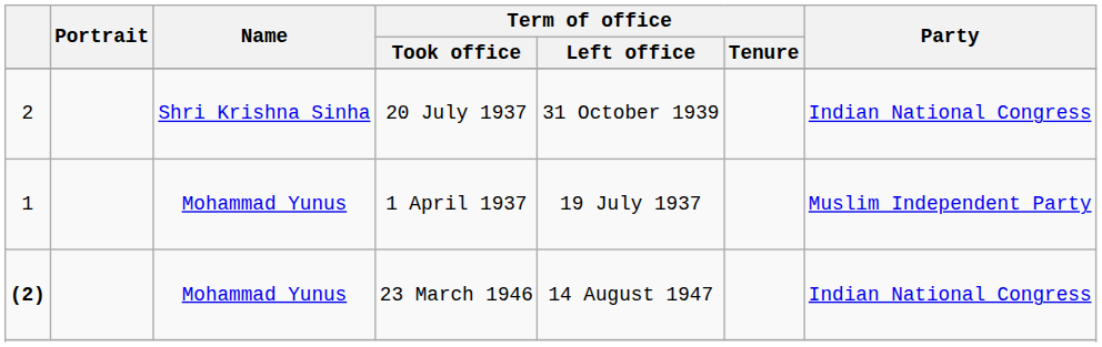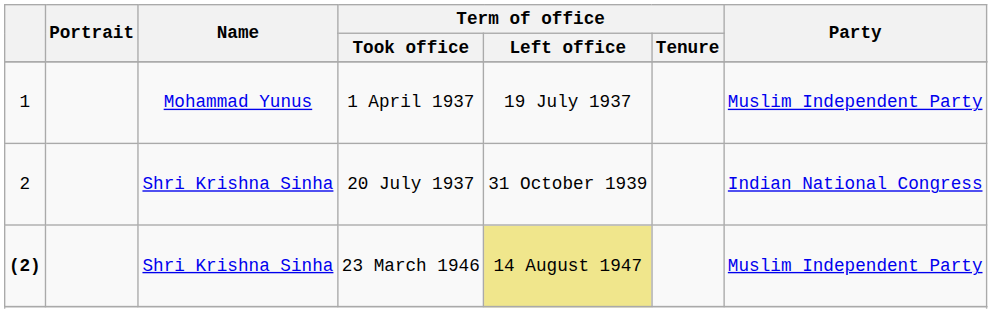 <table class="wikitable sortable">
 <tr>
 <th rowspan="2"></th>
 <th rowspan="2">Portrait</th>
 <th rowspan="2">Name</th>
 <th colspan="3">Term of office</th>
 <th rowspan="2">Party</th>
 </tr>
 <tr>
 <th>Took office</th>
 <th>Left office</th>
 <th>Tenure</th>
 </tr>
 <tr>
 </tr>
 <tr style="height: 60px;" align="center">
+<td>1</td>
+<td></td>
+<td><a href='#'>Mohammad Yunus</a></td>
+<td>1 April 1937</td>
+<td>19 July 1937</td>
+<td></td>
+<td><a href='#'>Muslim Independent Party</a></td>
+</tr>
+<tr style="height: 60px;" align="center">
 <td>2</td>
 <td></td>
 <td><a href='#'>Shri Krishna Sinha</a></td>
 <td>20 July 1937</td>
 <td>31 October 1939</td>
 <td></td>
 <td><a href='#'>Indian National Congress</a></td>
 </tr>
 <tr style="height: 60px;" align="center">
-<td>1</td>
+<td><strong>(2)</strong></td>
 <td></td>
-<td><a href='#'>Mohammad Yunus</a></td>
-<td>1 April 1937</td>
-<td>19 July 1937</td>
+<td><a href='#'>Shri Krishna Sinha</a></td>
+<td>23 March 1946</td>
+<td style="background: khaki;">14 August 1947</td>
 <td></td>
 <td><a href='#'>Muslim Independent Party</a></td>
-</tr>
-<tr style="height: 60px;" align="center">
-<td><strong>(2)</strong></td>
-<td></td>
-<td><a href='#'>Mohammad Yunus</a></td>
-<td>23 March 1946</td>
-<td>14 August 1947</td>
-<td></td>
-<td><a href='#'>Indian National Congress</a></td>
 </tr>
 <tr align="center">
 </tr>
 <tr>
 </tr>
 </table>
